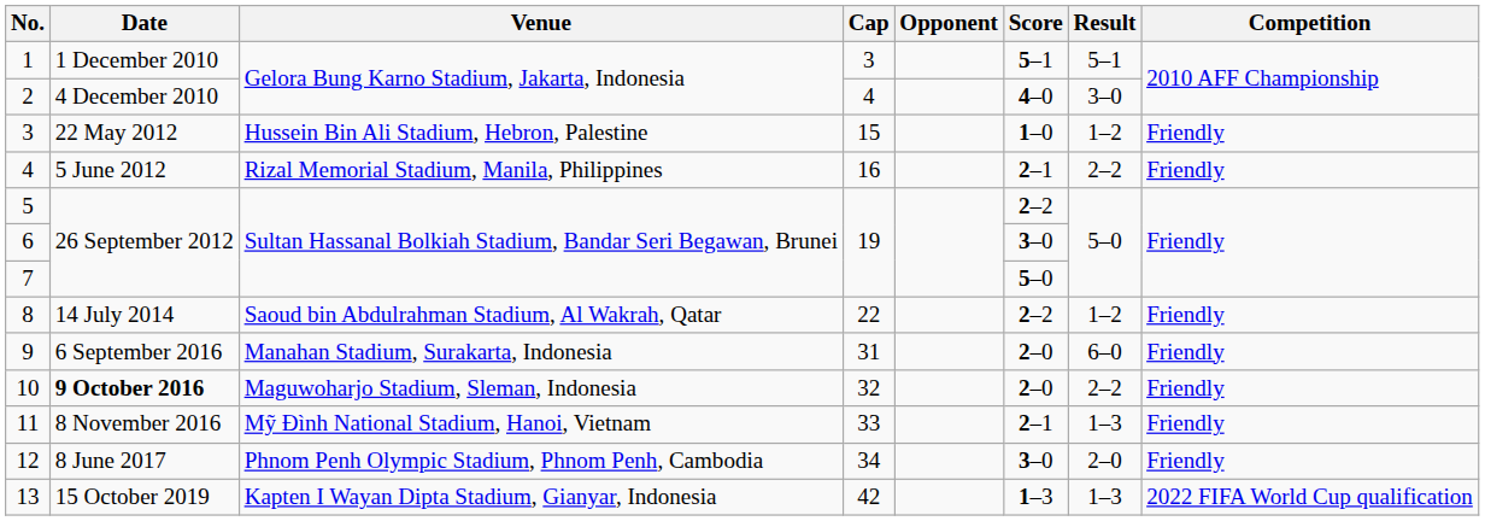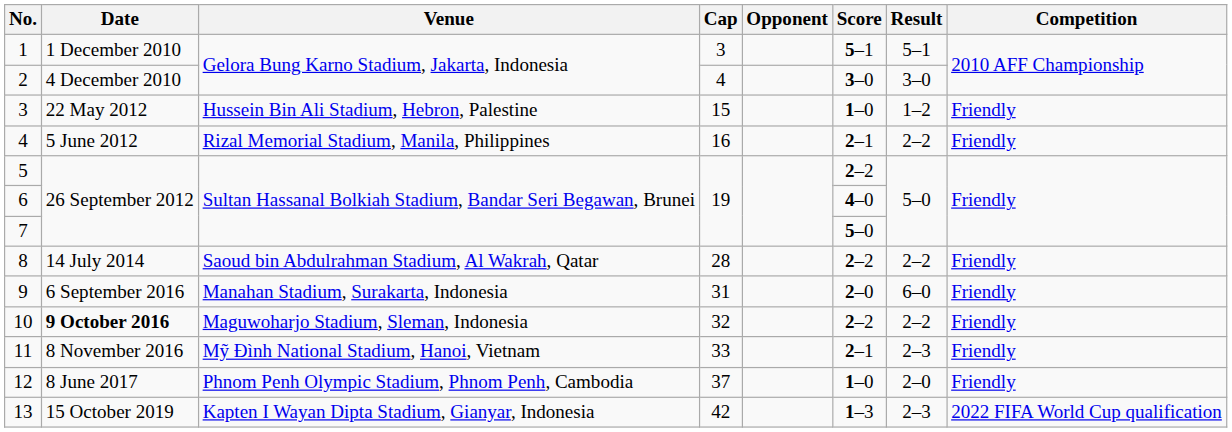 <table class="wikitable sortable">
 <tr>
 <th scope="col">No.</th>
 <th scope="col">Date</th>
 <th scope="col">Venue</th>
 <th scope="col">Cap</th>
 <th scope="col">Opponent</th>
 <th scope="col">Score</th>
 <th scope="col">Result</th>
 <th scope="col">Competition</th>
 </tr>
 <tr>
 <td align=center>1</td>
 <td>1 December 2010</td>
 <td rowspan=2><a href='#'>Gelora Bung Karno Stadium</a>, <a href='#'>Jakarta</a>, Indonesia</td>
 <td align=center>3</td>
 <td></td>
 <td align=center><strong>5</strong>–1</td>
 <td align=center>5–1</td>
 <td rowspan=2><a href='#'>2010 AFF Championship</a></td>
 </tr>
 <tr>
 <td align=center>2</td>
 <td>4 December 2010</td>
 <td align=center>4</td>
 <td></td>
-<td align=center><strong>4</strong>–0</td>
+<td align="center"><strong>3</strong>–0</td>
 <td align=center>3–0</td>
 </tr>
 <tr>
 <td align=center>3</td>
 <td>22 May 2012</td>
 <td><a href='#'>Hussein Bin Ali Stadium</a>, <a href='#'>Hebron</a>, Palestine</td>
 <td align=center>15</td>
 <td></td>
 <td align=center><strong>1</strong>–0</td>
 <td align=center>1–2</td>
 <td><a href='#'>Friendly</a></td>
 </tr>
 <tr>
 <td align=center>4</td>
 <td>5 June 2012</td>
 <td><a href='#'>Rizal Memorial Stadium</a>, <a href='#'>Manila</a>, Philippines</td>
 <td align=center>16</td>
 <td></td>
 <td align=center><strong>2</strong>–1</td>
 <td align=center>2–2</td>
 <td><a href='#'>Friendly</a></td>
 </tr>
 <tr>
 <td align=center>5</td>
 <td rowspan="3">26 September 2012</td>
 <td rowspan=3><a href='#'>Sultan Hassanal Bolkiah Stadium</a>, <a href='#'>Bandar Seri Begawan</a>, Brunei</td>
 <td rowspan="3"; align=center>19</td>
 <td rowspan="3"></td>
 <td align=center><strong>2</strong>–2</td>
 <td rowspan=3 align=center>5–0</td>
 <td rowspan="3"><a href='#'>Friendly</a></td>
 </tr>
 <tr>
 <td align=center>6</td>
-<td align="center"><strong>3</strong>–0</td>
+<td align=center><strong>4</strong>–0</td>
 </tr>
 <tr>
 <td align=center>7</td>
 <td align="center"><strong>5</strong>–0</td>
 </tr>
 <tr>
 <td align=center>8</td>
 <td>14 July 2014</td>
 <td><a href='#'>Saoud bin Abdulrahman Stadium</a>, <a href='#'>Al Wakrah</a>, Qatar</td>
-<td align=center>22</td>
+<td align=center>28</td>
 <td></td>
 <td align=center><strong>2</strong>–2</td>
-<td align=center>1–2</td>
+<td align=center>2–2</td>
 <td><a href='#'>Friendly</a></td>
 </tr>
 <tr>
 <td align=center>9</td>
 <td>6 September 2016</td>
 <td><a href='#'>Manahan Stadium</a>, <a href='#'>Surakarta</a>, Indonesia</td>
 <td align=center>31</td>
 <td></td>
 <td align=center><strong>2</strong>–0</td>
 <td align=center>6–0</td>
 <td><a href='#'>Friendly</a></td>
 </tr>
 <tr>
 <td align=center>10</td>
 <td><strong>9 October 2016</strong></td>
 <td><a href='#'>Maguwoharjo Stadium</a>, <a href='#'>Sleman</a>, Indonesia</td>
 <td align=center>32</td>
 <td></td>
-<td align=center><strong>2</strong>–0</td>
+<td align=center><strong>2</strong>–2</td>
 <td align=center>2–2</td>
 <td><a href='#'>Friendly</a></td>
 </tr>
 <tr>
 <td align=center>11</td>
 <td>8 November 2016</td>
 <td><a href='#'>Mỹ Đình National Stadium</a>, <a href='#'>Hanoi</a>, Vietnam</td>
 <td align=center>33</td>
 <td></td>
 <td align=center><strong>2</strong>–1</td>
-<td align=center>1–3</td>
+<td align=center>2–3</td>
 <td><a href='#'>Friendly</a></td>
 </tr>
 <tr>
 <td align=center>12</td>
 <td>8 June 2017</td>
 <td><a href='#'>Phnom Penh Olympic Stadium</a>, <a href='#'>Phnom Penh</a>, Cambodia</td>
-<td align=center>34</td>
+<td align=center>37</td>
 <td></td>
-<td align="center"><strong>3</strong>–0</td>
+<td align=center><strong>1</strong>–0</td>
 <td align=center>2–0</td>
 <td><a href='#'>Friendly</a></td>
 </tr>
 <tr>
 <td align=center>13</td>
 <td>15 October 2019</td>
 <td><a href='#'>Kapten I Wayan Dipta Stadium</a>, <a href='#'>Gianyar</a>, Indonesia</td>
 <td align=center>42</td>
 <td></td>
 <td align=center><strong>1</strong>–3</td>
-<td align=center>1–3</td>
+<td align=center>2–3</td>
 <td><a href='#'>2022 FIFA World Cup qualification</a></td>
 </tr>
 </table>
